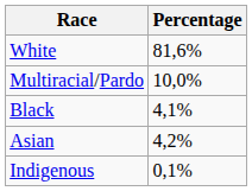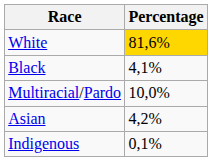 <table class="wikitable">
 <tr>
 <th>Race</th>
 <th>Percentage</th>
 </tr>
 <tr>
 <td><a href='#'>White</a></td>
-<td>81,6%</td>
+<td style="background: gold;">81,6%</td>
+</tr>
+<tr>
+<td><a href='#'>Black</a></td>
+<td>4,1%</td>
 </tr>
 <tr>
 <td><a href='#'>Multiracial</a>/<a href='#'>Pardo</a></td>
 <td>10,0%</td>
-</tr>
-<tr>
-<td><a href='#'>Black</a></td>
-<td>4,1%</td>
 </tr>
 <tr>
 <td><a href='#'>Asian</a></td>
 <td>4,2%</td>
 </tr>
 <tr>
 <td><a href='#'>Indigenous</a></td>
 <td>0,1%</td>
 </tr>
 </table>
